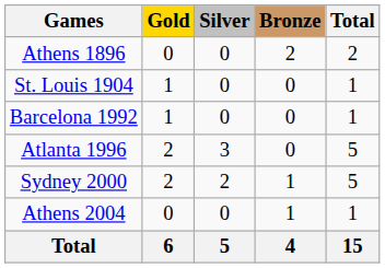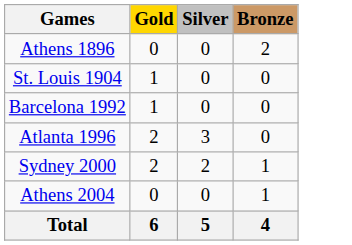 <table class="wikitable sortable" style="text-align:center">
 <tr>
 <th>Games</th>
 <th style="background-color:gold;">Gold</th>
 <th style="background-color:silver;">Silver</th>
 <th style="background-color:#c96;">Bronze</th>
-<th>Total</th>
 </tr>
 <tr>
 <td><a href='#'>Athens 1896</a></td>
 <td>0</td>
 <td>0</td>
-<td>2</td>
 <td>2</td>
 </tr>
 <tr>
 <td><a href='#'>St. Louis 1904</a></td>
 <td>1</td>
 <td>0</td>
 <td>0</td>
-<td>1</td>
 </tr>
 <tr>
 <td><a href='#'>Barcelona 1992</a></td>
 <td>1</td>
 <td>0</td>
 <td>0</td>
-<td>1</td>
 </tr>
 <tr>
 <td><a href='#'>Atlanta 1996</a></td>
 <td>2</td>
 <td>3</td>
 <td>0</td>
-<td>5</td>
 </tr>
 <tr>
 <td><a href='#'>Sydney 2000</a></td>
 <td>2</td>
 <td>2</td>
 <td>1</td>
-<td>5</td>
 </tr>
 <tr>
 <td><a href='#'>Athens 2004</a></td>
 <td>0</td>
 <td>0</td>
-<td>1</td>
 <td>1</td>
 </tr>
 <tr>
 <th>Total</th>
 <th>6</th>
 <th>5</th>
 <th>4</th>
-<th>15</th>
 </tr>
 </table>
